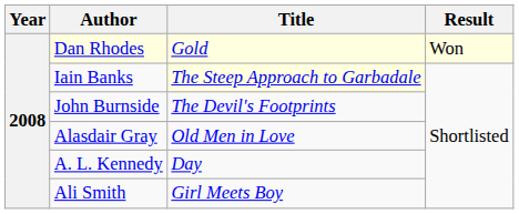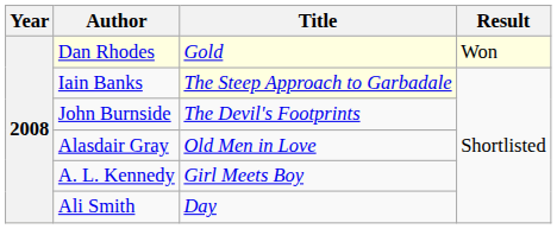 <table class="wikitable sortable">
 <tr>
 <th>Year</th>
 <th>Author</th>
 <th>Title</th>
 <th>Result</th>
 </tr>
 <tr style="background-color:lightyellow">
 <th rowspan=6>2008</th>
 <td><a href='#'>Dan Rhodes</a></td>
 <td><em><a href='#'>Gold</a></em></td>
 <td>Won</td>
 </tr>
 <tr>
 <td><a href='#'>Iain Banks</a></td>
 <td style="background: lightyellow;"><em><a href='#'>The Steep Approach to Garbadale</a></em></td>
 <td rowspan="5">Shortlisted</td>
 </tr>
 <tr>
 <td><a href='#'>John Burnside</a></td>
 <td><em><a href='#'>The Devil's Footprints</a></em></td>
 </tr>
 <tr>
 <td><a href='#'>Alasdair Gray</a></td>
 <td><em><a href='#'>Old Men in Love</a></em></td>
 </tr>
 <tr>
 <td><a href='#'>A. L. Kennedy</a></td>
-<td><em><a href='#'>Day</a></em></td>
+<td><em><a href='#'>Girl Meets Boy</a></em></td>
 </tr>
 <tr>
 <td><a href='#'>Ali Smith</a></td>
-<td><em><a href='#'>Girl Meets Boy</a></em></td>
+<td><em><a href='#'>Day</a></em></td>
 </tr>
 </table>
